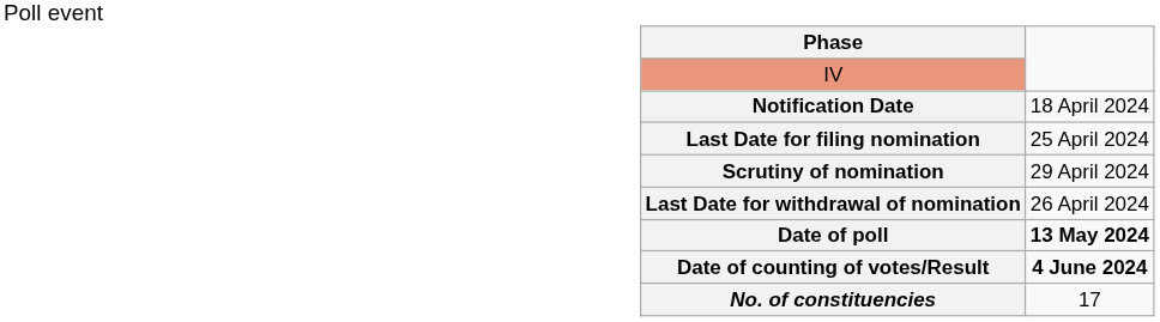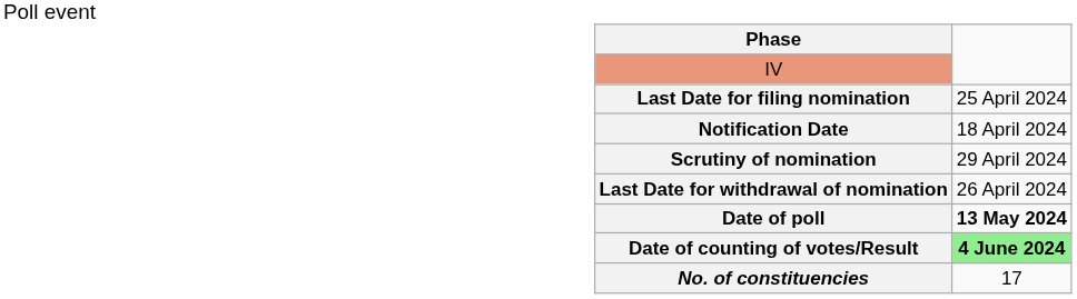 <table class="wikitable"style="text-align:center;margin:auto;font-size:90%;>
 <tr>
 <th rowspan="2">Poll event</th>
 <th>Phase</th>
 </tr>
 <tr>
 <td bgcolor="#E9967A">IV</td>
 </tr>
 <tr>
+<th>Last Date for filing nomination</th>
+<td>25 April 2024</td>
+</tr>
+<tr>
 <th>Notification Date</th>
 <td>18 April 2024</td>
-</tr>
-<tr>
-<th>Last Date for filing nomination</th>
-<td>25 April 2024</td>
 </tr>
 <tr>
 <th>Scrutiny of nomination</th>
 <td>29 April 2024</td>
 </tr>
 <tr>
 <th>Last Date for withdrawal of nomination</th>
 <td>26 April 2024</td>
 </tr>
 <tr>
 <th>Date of poll</th>
 <td><strong>13 May 2024</strong></td>
 </tr>
 <tr>
 <th>Date of counting of votes/Result</th>
-<td><strong>4 June 2024</strong></td>
+<td style="background: lightgreen;"><strong>4 June 2024</strong></td>
 </tr>
 <tr>
 <th><strong><em>No. of constituencies</em></strong></th>
 <td>17</td>
 </tr>
 </table>
